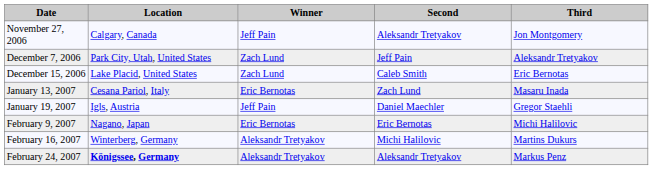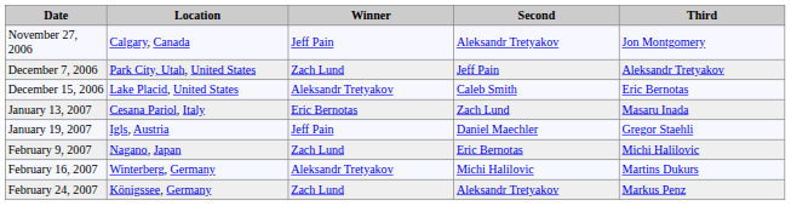 <table bgcolor="#f7f8ff" cellpadding="3" cellspacing="0" border="1" style="font-size: 95%; border: gray solid 1px; border-collapse: collapse;">
 <tr bgcolor="#CCCCCC">
 <td align="center" width="120"><strong>Date</strong></td>
 <td align="center" width="220"><strong>Location</strong></td>
 <td align="center" width="200"><strong>Winner</strong></td>
 <td align="center" width="200"><strong>Second</strong></td>
 <td align="center" width="200"><strong>Third</strong></td>
 </tr>
 <tr align="left">
 <td>November 27, 2006</td>
 <td> <a href='#'>Calgary</a>, <a href='#'>Canada</a></td>
 <td> <a href='#'>Jeff Pain</a></td>
 <td> <a href='#'>Aleksandr Tretyakov</a></td>
 <td> <a href='#'>Jon Montgomery</a></td>
 </tr>
 <tr bgcolor="#EFEFEF" align="left">
 <td>December 7, 2006</td>
 <td> <a href='#'>Park City, Utah</a>, <a href='#'>United States</a></td>
 <td> <a href='#'>Zach Lund</a></td>
 <td> <a href='#'>Jeff Pain</a></td>
 <td> <a href='#'>Aleksandr Tretyakov</a></td>
 </tr>
 <tr align="left">
 <td>December 15, 2006</td>
 <td> <a href='#'>Lake Placid</a>, <a href='#'>United States</a></td>
-<td> <a href='#'>Zach Lund</a></td>
+<td> <a href='#'>Aleksandr Tretyakov</a></td>
 <td> <a href='#'>Caleb Smith</a></td>
 <td> <a href='#'>Eric Bernotas</a></td>
 </tr>
 <tr bgcolor="#EFEFEF" align="left">
 <td>January 13, 2007</td>
 <td> <a href='#'>Cesana Pariol</a>, <a href='#'>Italy</a></td>
 <td> <a href='#'>Eric Bernotas</a></td>
 <td> <a href='#'>Zach Lund</a></td>
 <td> <a href='#'>Masaru Inada</a></td>
 </tr>
 <tr align="left">
 <td>January 19, 2007</td>
 <td> <a href='#'>Igls</a>, <a href='#'>Austria</a></td>
 <td> <a href='#'>Jeff Pain</a></td>
 <td> <a href='#'>Daniel Maechler</a></td>
 <td> <a href='#'>Gregor Staehli</a></td>
 </tr>
 <tr bgcolor="#EFEFEF" align="left">
 <td>February 9, 2007</td>
 <td> <a href='#'>Nagano</a>, <a href='#'>Japan</a></td>
-<td> <a href='#'>Eric Bernotas</a></td>
+<td> <a href='#'>Zach Lund</a></td>
 <td> <a href='#'>Eric Bernotas</a></td>
 <td> <a href='#'>Michi Halilovic</a></td>
 </tr>
 <tr align="left">
 <td>February 16, 2007</td>
 <td> <a href='#'>Winterberg</a>, <a href='#'>Germany</a></td>
 <td> <a href='#'>Aleksandr Tretyakov</a></td>
 <td> <a href='#'>Michi Halilovic</a></td>
 <td> <a href='#'>Martins Dukurs</a></td>
 </tr>
 <tr bgcolor="#EFEFEF" align="left">
 <td>February 24, 2007</td>
-<td><strong> <a href='#'>Königssee</a>, <a href='#'>Germany</a></strong></td>
-<td> <a href='#'>Aleksandr Tretyakov</a></td>
+<td> <a href='#'>Königssee</a>, <a href='#'>Germany</a></td>
+<td> <a href='#'>Zach Lund</a></td>
 <td> <a href='#'>Aleksandr Tretyakov</a></td>
 <td> <a href='#'>Markus Penz</a></td>
 </tr>
 </table>
